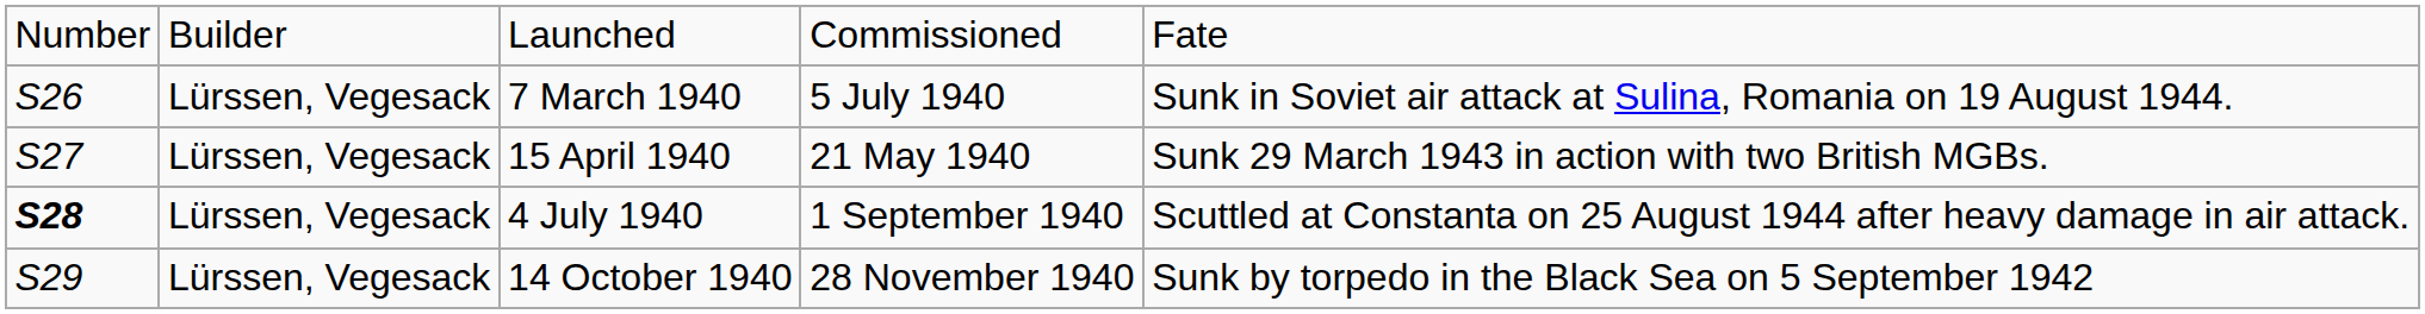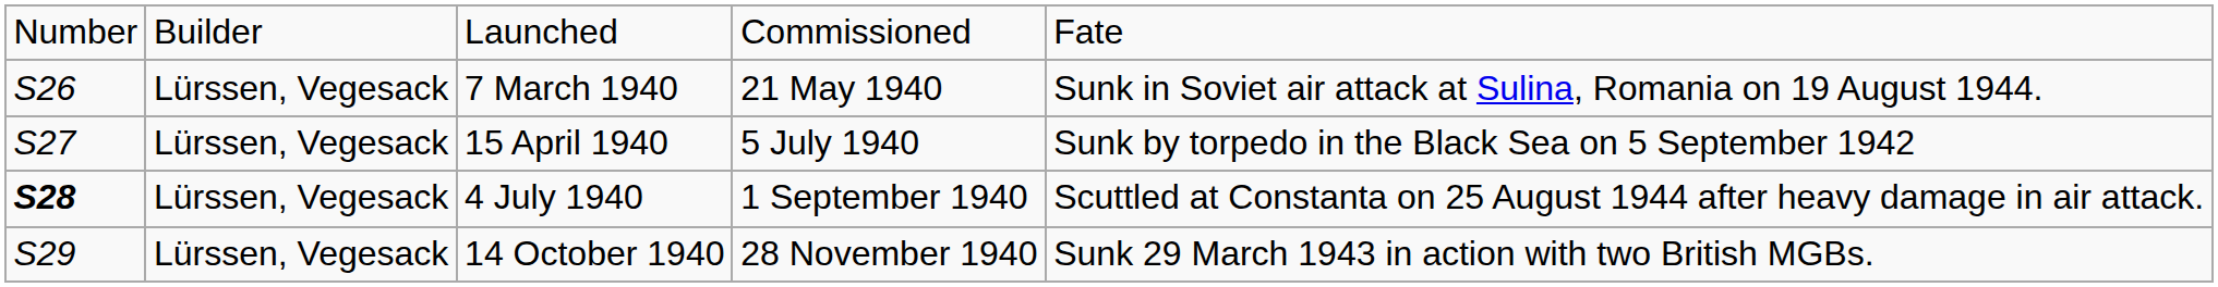 <table class="wikitable" style="text-align:left">
 <tr>
 <td>Number</td>
 <td>Builder</td>
 <td>Launched</td>
 <td>Commissioned</td>
 <td>Fate</td>
 </tr>
 <tr>
 <td><em>S26</em></td>
 <td>Lürssen, Vegesack</td>
 <td>7 March 1940</td>
-<td>5 July 1940</td>
+<td>21 May 1940</td>
 <td>Sunk in Soviet air attack at <a href='#'>Sulina</a>, Romania on 19 August 1944.</td>
 </tr>
 <tr>
 <td><em>S27</em></td>
 <td>Lürssen, Vegesack</td>
 <td>15 April 1940</td>
-<td>21 May 1940</td>
-<td>Sunk 29 March 1943 in action with two British MGBs.</td>
+<td>5 July 1940</td>
+<td>Sunk by torpedo in the Black Sea on 5 September 1942</td>
 </tr>
 <tr>
 <td><strong><em>S28</em></strong></td>
 <td>Lürssen, Vegesack</td>
 <td>4 July 1940</td>
 <td>1 September 1940</td>
 <td>Scuttled at Constanta on 25 August 1944 after heavy damage in air attack.</td>
 </tr>
 <tr>
 <td><em>S29</em></td>
 <td>Lürssen, Vegesack</td>
 <td>14 October 1940</td>
 <td>28 November 1940</td>
-<td>Sunk by torpedo in the Black Sea on 5 September 1942</td>
+<td>Sunk 29 March 1943 in action with two British MGBs.</td>
 </tr>
 <tr>
 </tr>
 </table>
